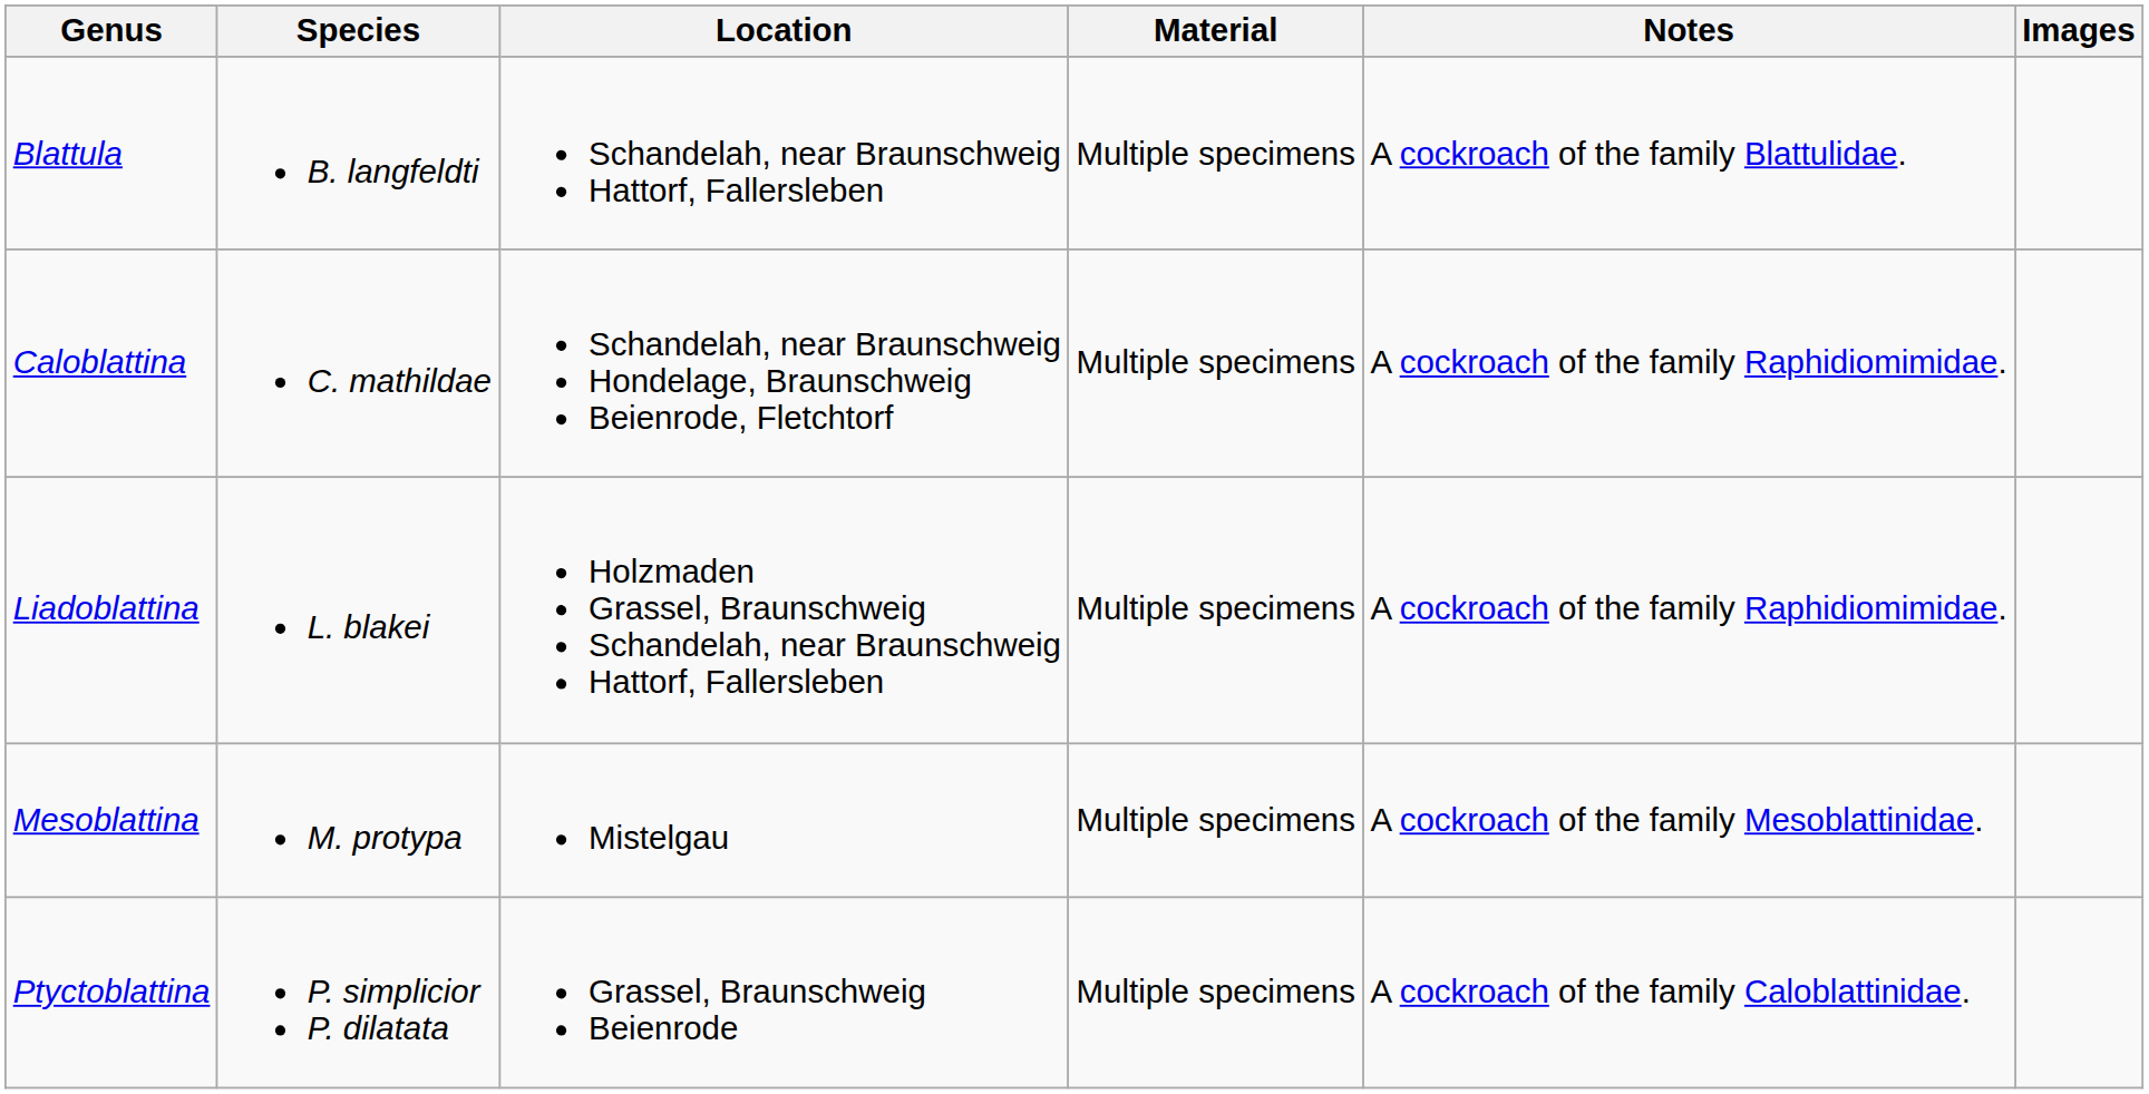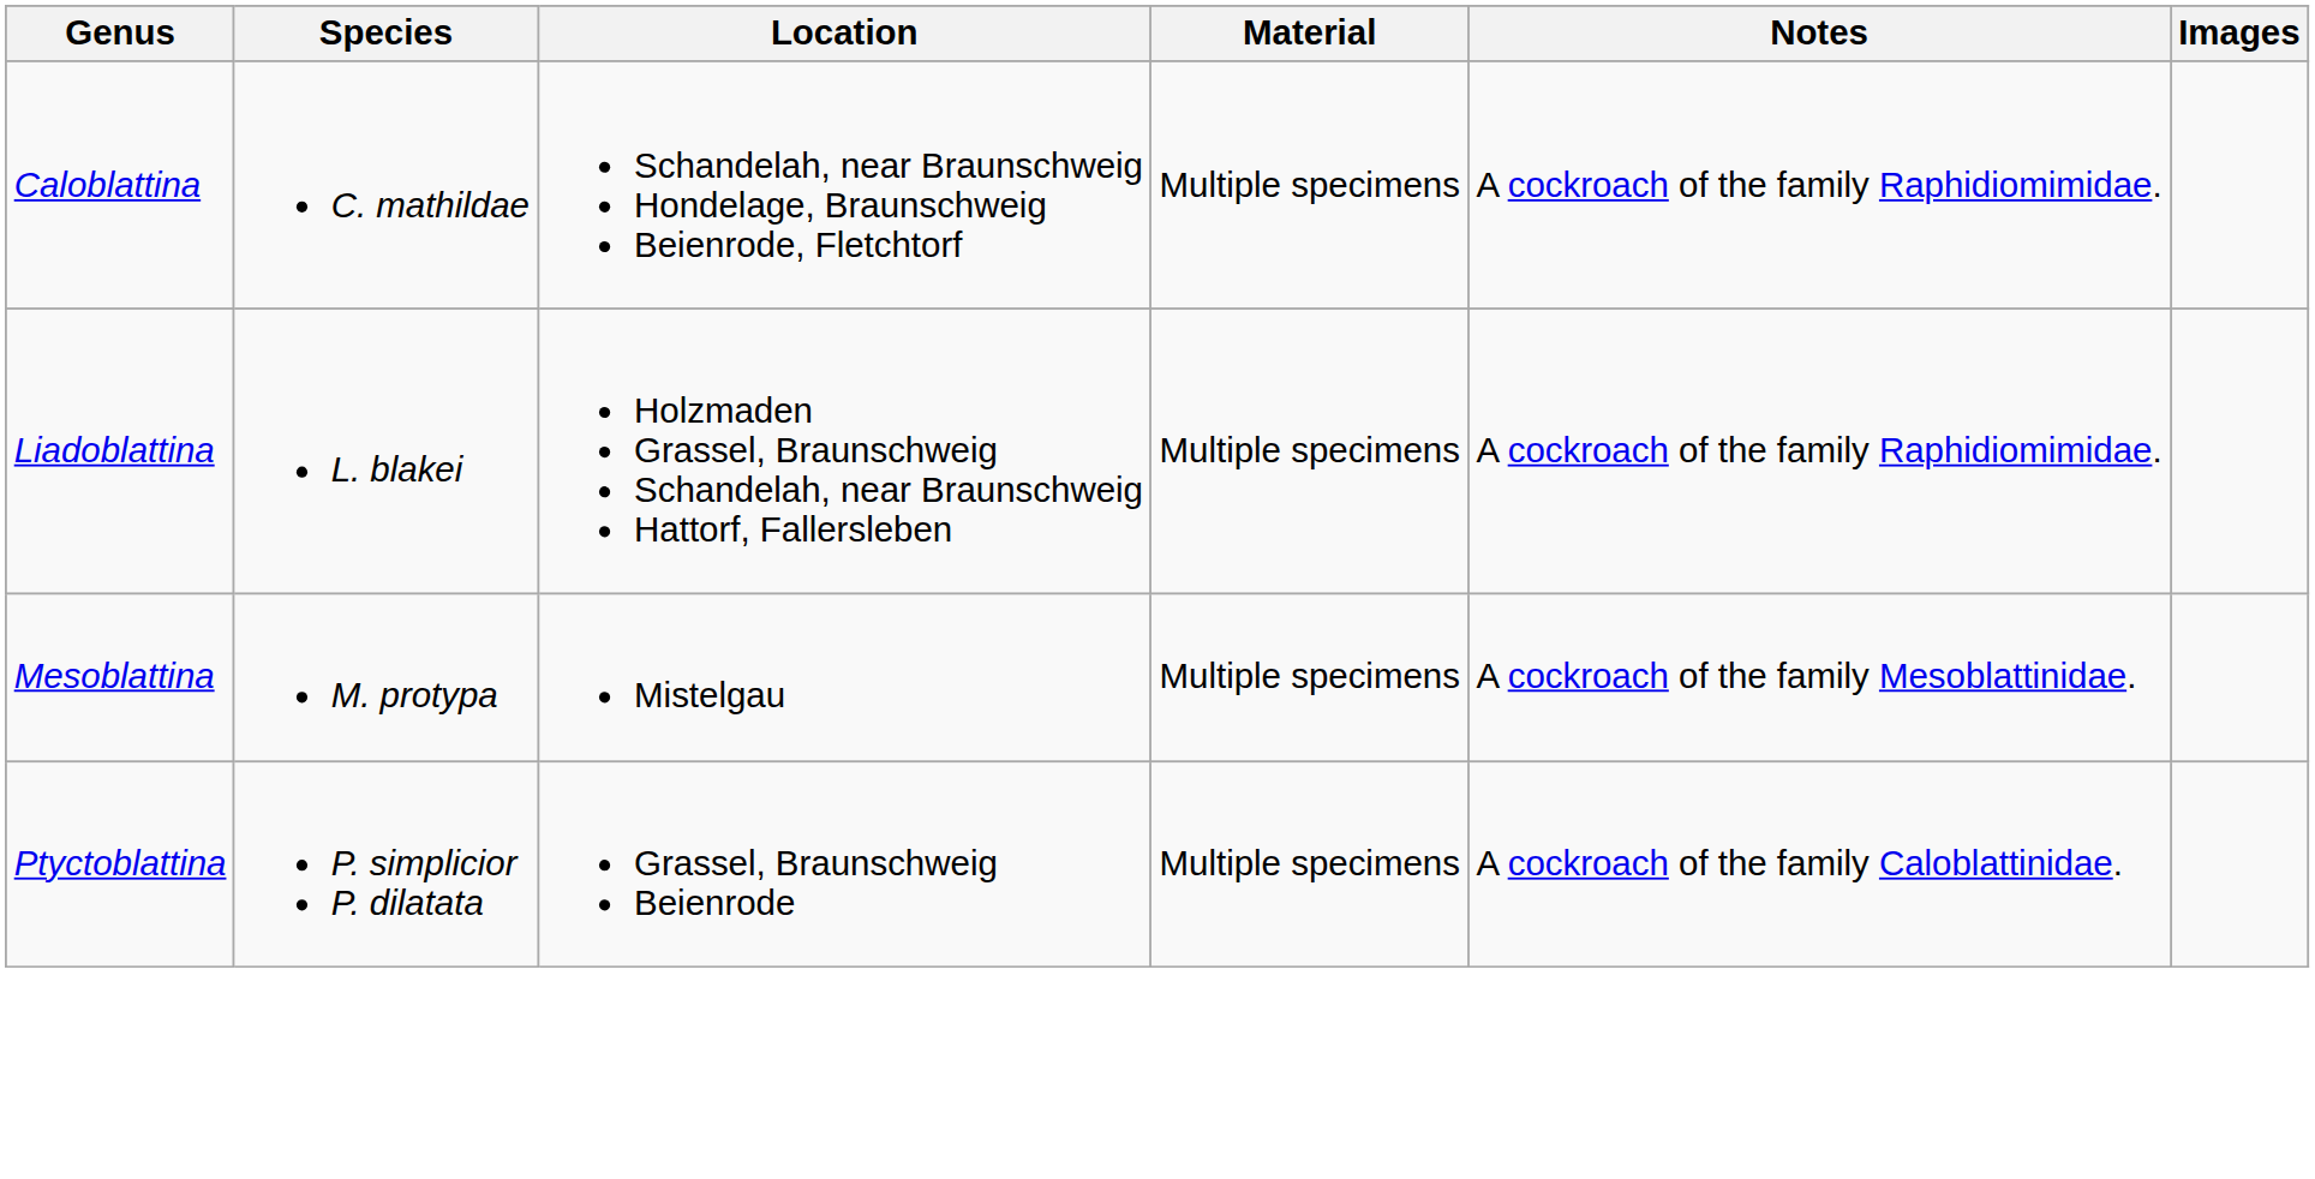 <table class="wikitable">
 <tr>
 <th>Genus</th>
 <th>Species</th>
 <th>Location</th>
 <th>Material</th>
 <th>Notes</th>
 <th>Images</th>
-</tr>
-<tr>
-<td><em><a href='#'>Blattula</a></em></td>
-<td><br><ul><li><em>B. langfeldti</em></li></ul></td>
-<td><br><ul><li>Schandelah, near Braunschweig</li><li>Hattorf, Fallersleben</li></ul></td>
-<td>Multiple specimens</td>
-<td>A <a href='#'>cockroach</a> of the family <a href='#'>Blattulidae</a>.</td>
-<td></td>
 </tr>
 <tr>
 <td><em><a href='#'>Caloblattina</a></em></td>
 <td><br><ul><li><em>C. mathildae</em></li></ul></td>
 <td><br><ul><li>Schandelah, near Braunschweig</li><li>Hondelage, Braunschweig</li><li>Beienrode, Fletchtorf</li></ul></td>
 <td>Multiple specimens</td>
 <td>A <a href='#'>cockroach</a> of the family <a href='#'>Raphidiomimidae</a>.</td>
 <td></td>
 </tr>
 <tr>
 <td><em><a href='#'>Liadoblattina</a></em></td>
 <td><br><ul><li><em>L. blakei</em></li></ul></td>
 <td><br><ul><li>Holzmaden</li><li>Grassel, Braunschweig</li><li>Schandelah, near Braunschweig</li><li>Hattorf, Fallersleben</li></ul></td>
 <td>Multiple specimens</td>
 <td>A <a href='#'>cockroach</a> of the family <a href='#'>Raphidiomimidae</a>.</td>
 <td></td>
 </tr>
 <tr>
 <td><em><a href='#'>Mesoblattina</a></em></td>
 <td><br><ul><li><em>M. protypa</em></li></ul></td>
 <td><br><ul><li>Mistelgau</li></ul></td>
 <td>Multiple specimens</td>
 <td>A <a href='#'>cockroach</a> of the family <a href='#'>Mesoblattinidae</a>.</td>
 <td></td>
 </tr>
 <tr>
 <td><em><a href='#'>Ptyctoblattina</a></em></td>
 <td><br><ul><li><em>P. simplicior</em></li><li><em>P. dilatata</em></li></ul></td>
 <td><br><ul><li>Grassel, Braunschweig</li><li>Beienrode</li></ul></td>
 <td>Multiple specimens</td>
 <td>A <a href='#'>cockroach</a> of the family <a href='#'>Caloblattinidae</a>.</td>
 <td></td>
 </tr>
 </table>
